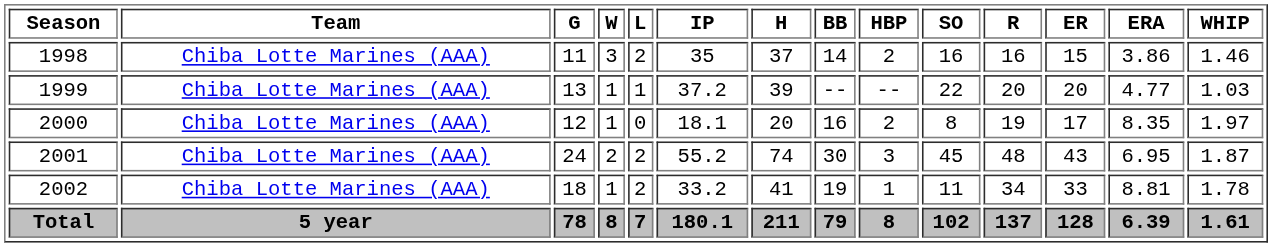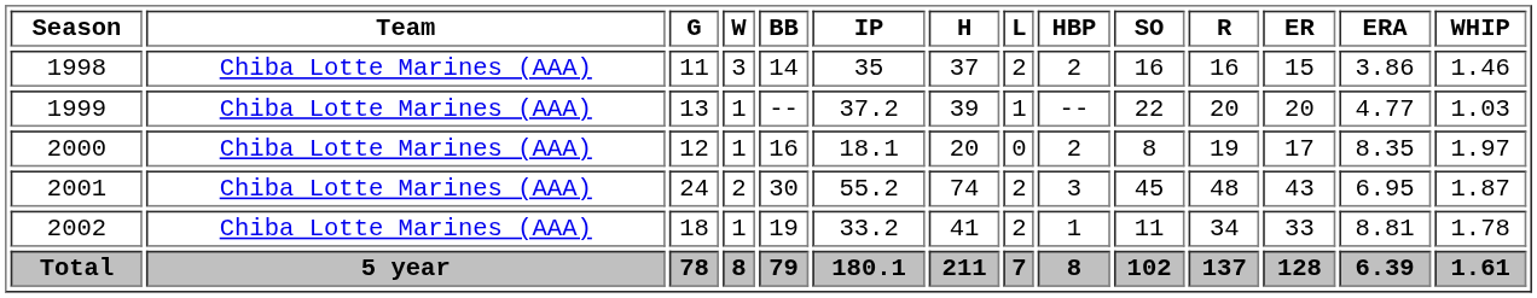 <table border=1 width="800px">
 <tr align=middle>
 <th>Season</th>
 <th>Team</th>
 <th>G</th>
 <th>W</th>
-<th>L</th>
+<th>BB</th>
 <th>IP</th>
 <th>H</th>
-<th>BB</th>
+<th>L</th>
 <th>HBP</th>
 <th>SO</th>
 <th>R</th>
 <th>ER</th>
 <th>ERA</th>
 <th>WHIP</th>
 </tr>
 <tr align=middle>
 <td>1998</td>
 <td><a href='#'>Chiba Lotte Marines (AAA)</a></td>
 <td>11</td>
 <td>3</td>
-<td>2</td>
+<td>14</td>
 <td>35</td>
 <td>37</td>
-<td>14</td>
+<td>2</td>
 <td>2</td>
 <td>16</td>
 <td>16</td>
 <td>15</td>
 <td>3.86</td>
 <td>1.46</td>
 </tr>
 <tr align=middle>
 <td>1999</td>
 <td><a href='#'>Chiba Lotte Marines (AAA)</a></td>
 <td>13</td>
 <td>1</td>
-<td>1</td>
+<td>--</td>
 <td>37.2</td>
 <td>39</td>
-<td>--</td>
+<td>1</td>
 <td>--</td>
 <td>22</td>
 <td>20</td>
 <td>20</td>
 <td>4.77</td>
 <td>1.03</td>
 </tr>
 <tr align=middle>
 <td>2000</td>
 <td><a href='#'>Chiba Lotte Marines (AAA)</a></td>
 <td>12</td>
 <td>1</td>
-<td>0</td>
+<td>16</td>
 <td>18.1</td>
 <td>20</td>
-<td>16</td>
+<td>0</td>
 <td>2</td>
 <td>8</td>
 <td>19</td>
 <td>17</td>
 <td>8.35</td>
 <td>1.97</td>
 </tr>
 <tr align=middle>
 <td>2001</td>
 <td><a href='#'>Chiba Lotte Marines (AAA)</a></td>
 <td>24</td>
 <td>2</td>
-<td>2</td>
+<td>30</td>
 <td>55.2</td>
 <td>74</td>
-<td>30</td>
+<td>2</td>
 <td>3</td>
 <td>45</td>
 <td>48</td>
 <td>43</td>
 <td>6.95</td>
 <td>1.87</td>
 </tr>
 <tr align=middle>
 <td>2002</td>
 <td><a href='#'>Chiba Lotte Marines (AAA)</a></td>
 <td>18</td>
 <td>1</td>
-<td>2</td>
+<td>19</td>
 <td>33.2</td>
 <td>41</td>
-<td>19</td>
+<td>2</td>
 <td>1</td>
 <td>11</td>
 <td>34</td>
 <td>33</td>
 <td>8.81</td>
 <td>1.78</td>
 </tr>
 <tr align=middle style="color:black; background-color:silver ">
 <th>Total</th>
 <th>5 year</th>
 <th>78</th>
 <th>8</th>
-<th>7</th>
+<th>79</th>
 <th>180.1</th>
 <th>211</th>
-<th>79</th>
+<th>7</th>
 <th>8</th>
 <th>102</th>
 <th>137</th>
 <th>128</th>
 <th>6.39</th>
 <th>1.61</th>
 </tr>
 </table>
